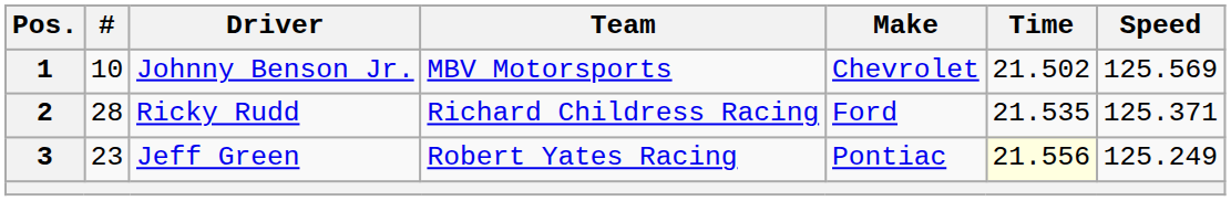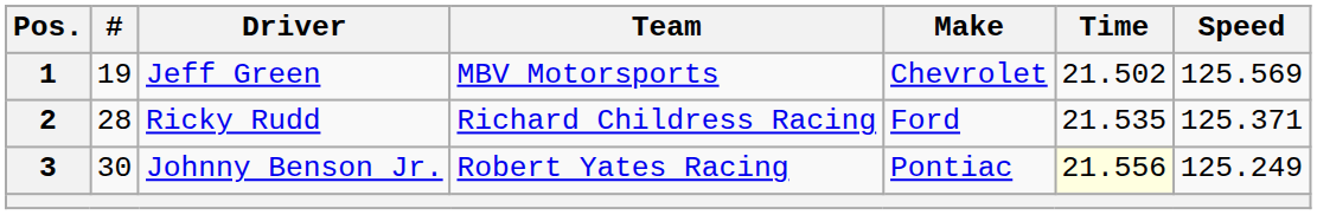 <table class="wikitable" style="font-size:95%">
 <tr>
 <th>Pos.</th>
 <th>#</th>
 <th>Driver</th>
 <th>Team</th>
 <th>Make</th>
 <th>Time</th>
 <th>Speed</th>
 </tr>
 <tr>
 <th>1</th>
-<td>10</td>
-<td><a href='#'>Johnny Benson Jr.</a></td>
+<td>19</td>
+<td><a href='#'>Jeff Green</a></td>
 <td><a href='#'>MBV Motorsports</a></td>
 <td><a href='#'>Chevrolet</a></td>
 <td>21.502</td>
 <td>125.569</td>
 </tr>
 <tr>
 <th>2</th>
 <td>28</td>
 <td><a href='#'>Ricky Rudd</a></td>
 <td><a href='#'>Richard Childress Racing</a></td>
 <td><a href='#'>Ford</a></td>
 <td>21.535</td>
 <td>125.371</td>
 </tr>
 <tr>
 <th>3</th>
-<td>23</td>
-<td><a href='#'>Jeff Green</a></td>
+<td>30</td>
+<td><a href='#'>Johnny Benson Jr.</a></td>
 <td><a href='#'>Robert Yates Racing</a></td>
 <td><a href='#'>Pontiac</a></td>
 <td style="background: lightyellow;">21.556</td>
 <td>125.249</td>
 </tr>
 <tr>
 <th colspan="7"></th>
 </tr>
 </table>
